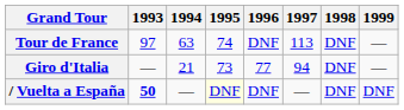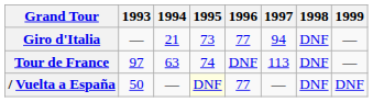 <table class="wikitable plainrowheaders">
 <tr>
 <th scope="col"><a href='#'>Grand Tour</a></th>
 <th scope="col">1993</th>
 <th scope="col">1994</th>
 <th scope="col">1995</th>
 <th scope="col">1996</th>
 <th scope="col">1997</th>
 <th scope="col">1998</th>
 <th scope="col">1999</th>
 </tr>
 <tr style="text-align:center;">
+<th scope="row"> <a href='#'>Giro d'Italia</a></th>
+<td>—</td>
+<td><a href='#'>21</a></td>
+<td><a href='#'>73</a></td>
+<td><a href='#'>77</a></td>
+<td><a href='#'>94</a></td>
+<td><a href='#'>DNF</a></td>
+<td>—</td>
+</tr>
+<tr style="text-align:center;">
 <th scope="row"> <a href='#'>Tour de France</a></th>
 <td><a href='#'>97</a></td>
 <td><a href='#'>63</a></td>
 <td><a href='#'>74</a></td>
 <td><a href='#'>DNF</a></td>
 <td><a href='#'>113</a></td>
 <td><a href='#'>DNF</a></td>
 <td>—</td>
 </tr>
 <tr style="text-align:center;">
-<th scope="row"> <a href='#'>Giro d'Italia</a></th>
-<td>—</td>
-<td><a href='#'>21</a></td>
-<td><a href='#'>73</a></td>
-<td><a href='#'>77</a></td>
-<td><a href='#'>94</a></td>
-<td><a href='#'>DNF</a></td>
-<td>—</td>
-</tr>
-<tr style="text-align:center;">
 <th scope="row">/ <a href='#'>Vuelta a España</a></th>
-<td><strong><a href='#'>50</a></strong></td>
+<td><a href='#'>50</a></td>
 <td>—</td>
 <td style="background: lightyellow;"><a href='#'>DNF</a></td>
-<td><a href='#'>DNF</a></td>
+<td><a href='#'>77</a></td>
 <td>—</td>
 <td><a href='#'>DNF</a></td>
 <td><a href='#'>DNF</a></td>
 </tr>
 </table>
